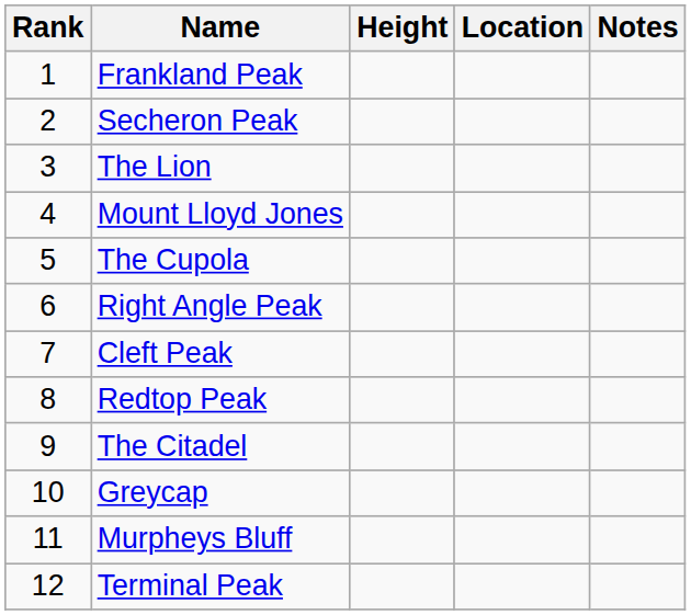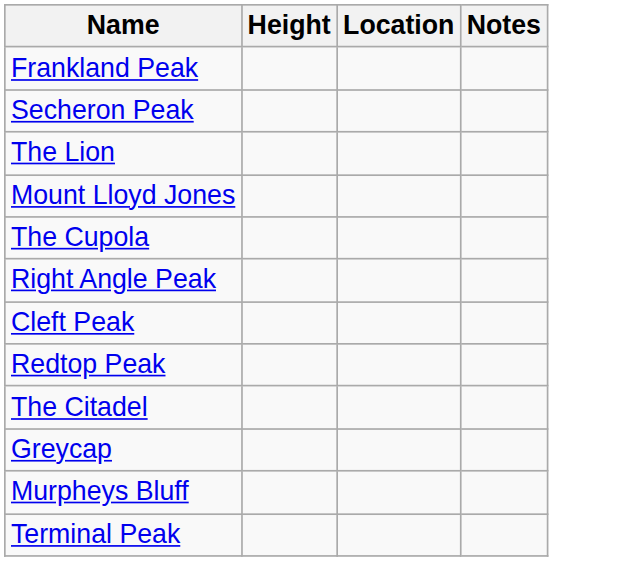 <table class="wikitable sortable">
 <tr>
-<th>Rank</th>
 <th>Name</th>
 <th>Height</th>
 <th>Location</th>
 <th>Notes</th>
 </tr>
 <tr>
-<td align=center>1</td>
 <td><a href='#'>Frankland Peak</a></td>
 <td align=right></td>
 <td></td>
 <td></td>
 </tr>
 <tr>
-<td align=center>2</td>
 <td><a href='#'>Secheron Peak</a></td>
 <td align=right></td>
 <td></td>
 <td></td>
 </tr>
 <tr>
-<td align=center>3</td>
 <td><a href='#'>The Lion</a></td>
 <td align=right></td>
 <td></td>
 <td></td>
 </tr>
 <tr>
-<td align=center>4</td>
 <td><a href='#'>Mount Lloyd Jones</a></td>
 <td align=right></td>
 <td></td>
 <td></td>
 </tr>
 <tr>
-<td align=center>5</td>
 <td><a href='#'>The Cupola</a></td>
 <td align=right></td>
 <td></td>
 <td></td>
 </tr>
 <tr>
-<td align=center>6</td>
 <td><a href='#'>Right Angle Peak</a></td>
 <td align=right></td>
 <td></td>
 <td></td>
 </tr>
 <tr>
-<td align=center>7</td>
 <td><a href='#'>Cleft Peak</a></td>
 <td align=right></td>
 <td></td>
 <td></td>
 </tr>
 <tr>
-<td align=center>8</td>
 <td><a href='#'>Redtop Peak</a></td>
 <td align=right></td>
 <td></td>
 <td></td>
 </tr>
 <tr>
-<td align=center>9</td>
 <td><a href='#'>The Citadel</a></td>
 <td align=right></td>
 <td></td>
 <td></td>
 </tr>
 <tr>
-<td align=center>10</td>
 <td><a href='#'>Greycap</a></td>
 <td align=right></td>
 <td></td>
 <td></td>
 </tr>
 <tr>
-<td align=center>11</td>
 <td><a href='#'>Murpheys Bluff</a></td>
 <td align=right></td>
 <td></td>
 <td></td>
 </tr>
 <tr>
-<td align=center>12</td>
 <td><a href='#'>Terminal Peak</a></td>
 <td align=right></td>
 <td></td>
 <td></td>
 </tr>
 </table>
